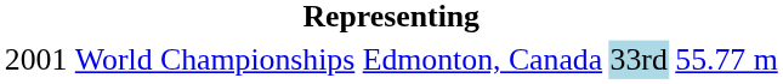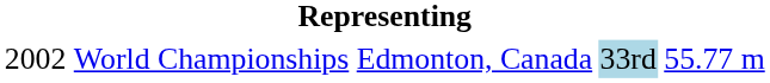 <table>
 <tr>
 <th colspan="5">Representing </th>
 </tr>
 <tr>
-<td>2001</td>
+<td>2002</td>
 <td><a href='#'>World Championships</a></td>
 <td><a href='#'>Edmonton, Canada</a></td>
 <td style="background: lightblue;">33rd</td>
 <td><a href='#'>55.77 m</a></td>
 </tr>
 </table>
